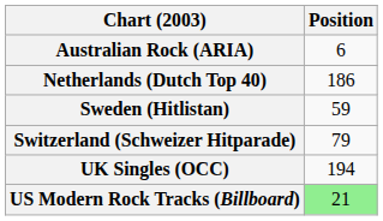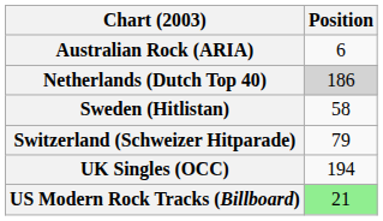 <table class="wikitable sortable plainrowheaders" style="text-align:center">
 <tr>
 <th scope="col">Chart (2003)</th>
 <th scope="col">Position</th>
 </tr>
 <tr>
 <th scope="row">Australian Rock (ARIA)</th>
 <td>6</td>
 </tr>
 <tr>
 <th scope="row">Netherlands (Dutch Top 40)</th>
-<td>186</td>
+<td style="background: lightgrey;">186</td>
 </tr>
 <tr>
 <th scope="row">Sweden (Hitlistan)</th>
-<td>59</td>
+<td>58</td>
 </tr>
 <tr>
 <th scope="row">Switzerland (Schweizer Hitparade)</th>
 <td>79</td>
 </tr>
 <tr>
 <th scope="row">UK Singles (OCC)</th>
 <td>194</td>
 </tr>
 <tr>
 <th scope="row">US Modern Rock Tracks (<em>Billboard</em>)</th>
 <td style="background: lightgreen;">21</td>
 </tr>
 </table>
